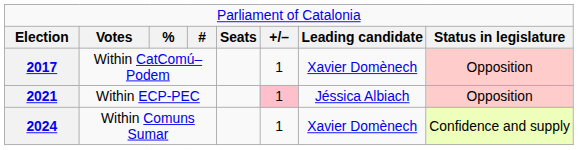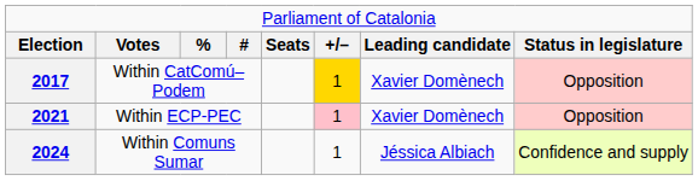 <table class="wikitable" style="font-size:95%; text-align:center;">
 <tr>
 <td colspan="8" align="center"><a href='#'>Parliament of Catalonia</a></td>
 </tr>
 <tr>
 <th width="75">Election</th>
 <th width="70">Votes</th>
 <th width="35">%</th>
 <th width="25">#</th>
 <th>Seats</th>
 <th width="35">+/–</th>
 <th>Leading candidate</th>
 <th>Status in legislature</th>
 </tr>
 <tr>
 <th><a href='#'>2017</a></th>
 <td colspan="3">Within <a href='#'>CatComú–Podem</a></td>
 <td></td>
-<td>1</td>
+<td style="background: gold;">1</td>
 <td><a href='#'>Xavier Domènech</a></td>
 <td style="background:#fcc;">Opposition</td>
 </tr>
 <tr>
 <th><a href='#'>2021</a></th>
 <td colspan="3">Within <a href='#'>ECP-PEC</a></td>
 <td></td>
 <td style="background: pink;">1</td>
-<td><a href='#'>Jéssica Albiach</a></td>
+<td><a href='#'>Xavier Domènech</a></td>
 <td style="background:#fcc;">Opposition</td>
 </tr>
 <tr>
 <th><a href='#'>2024</a></th>
 <td colspan="3">Within <a href='#'>Comuns Sumar</a></td>
 <td></td>
 <td>1</td>
-<td><a href='#'>Xavier Domènech</a></td>
+<td><a href='#'>Jéssica Albiach</a></td>
 <td style="background:#efb;" align="center">Confidence and supply</td>
 </tr>
 </table>
